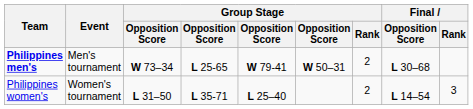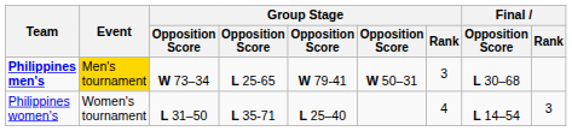 <table class="wikitable" style="font-size:90%">
 <tr>
 <th rowspan=2>Team</th>
 <th rowspan=2>Event</th>
 <th colspan=5>Group Stage</th>
 <th colspan=2>Final / </th>
 </tr>
 <tr style="font-size:95%">
 <th>Opposition<br>Score</th>
 <th>Opposition<br>Score</th>
 <th>Opposition<br>Score</th>
 <th>Opposition<br>Score</th>
 <th>Rank</th>
 <th>Opposition<br>Score</th>
 <th>Rank</th>
 </tr>
 <tr align=center>
 <td align=left><strong><a href='#'>Philippines men's</a></strong></td>
-<td align=left>Men's tournament</td>
+<td align=left style="background: gold;">Men's tournament</td>
 <td><br><strong>W</strong> 73–34</td>
 <td><br><strong>L</strong> 25-65</td>
 <td><br><strong>W</strong> 79-41</td>
 <td><br><strong>W</strong> 50–31</td>
-<td>2</td>
+<td>3</td>
 <td><br><strong>L</strong> 30–68</td>
 <td></td>
 </tr>
 <tr align=center>
 <td align=left><a href='#'>Philippines women's</a></td>
 <td align=left>Women's tournament</td>
 <td><br><strong>L</strong> 31–50</td>
 <td><br><strong>L</strong> 35-71</td>
 <td><br><strong>L</strong> 25–40</td>
 <td></td>
-<td>2</td>
+<td>4</td>
 <td><br><strong>L</strong> 14–54</td>
 <td>3</td>
 </tr>
 </table>
